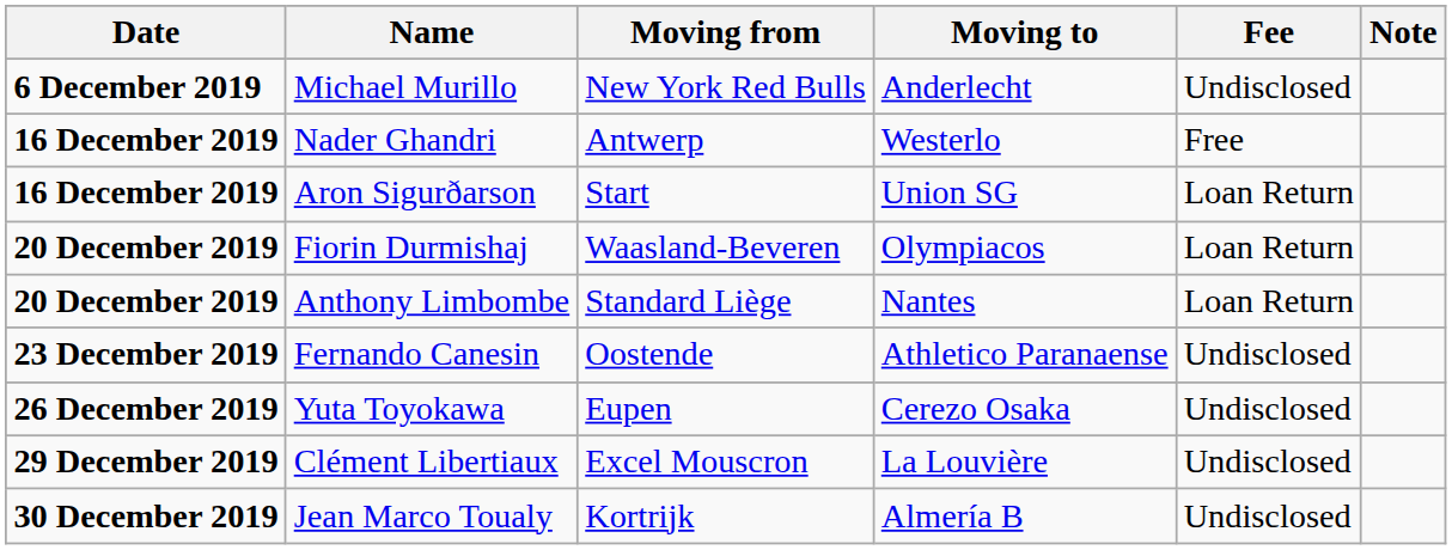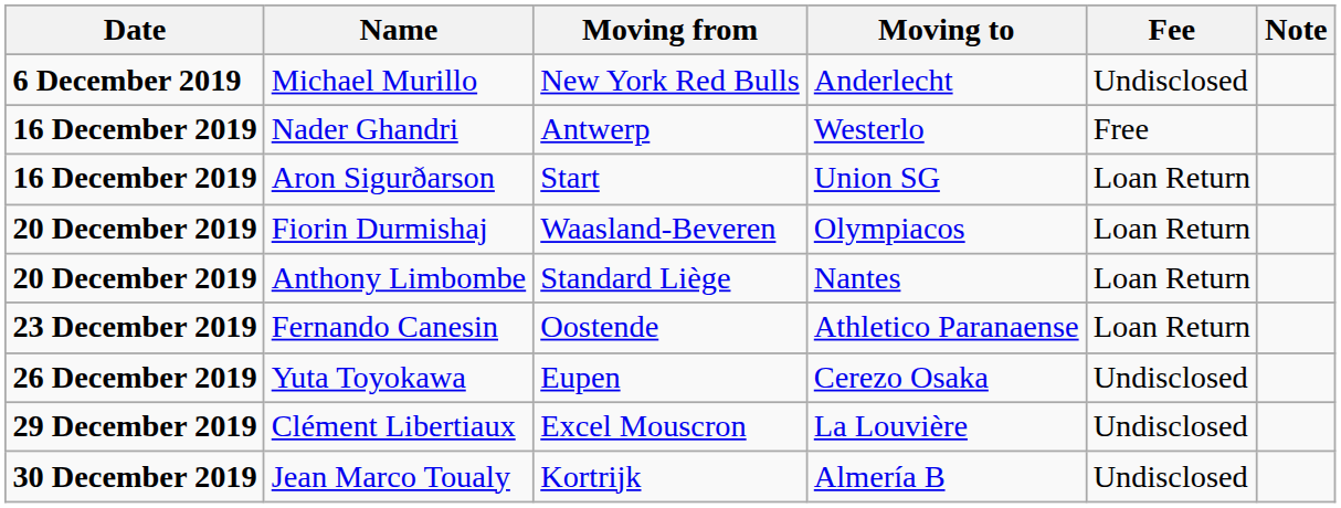 <table class="wikitable sortable">
 <tr e>
 <th>Date</th>
 <th>Name</th>
 <th>Moving from</th>
 <th>Moving to</th>
 <th>Fee</th>
 <th>Note</th>
 </tr>
 <tr>
 <td><strong>6 December 2019</strong></td>
 <td> <a href='#'>Michael Murillo</a></td>
 <td> <a href='#'>New York Red Bulls</a></td>
 <td><a href='#'>Anderlecht</a></td>
 <td>Undisclosed </td>
 <td></td>
 </tr>
 <tr>
 <td><strong>16 December 2019</strong></td>
 <td> <a href='#'>Nader Ghandri</a></td>
 <td><a href='#'>Antwerp</a></td>
 <td><a href='#'>Westerlo</a></td>
 <td>Free </td>
 <td></td>
 </tr>
 <tr>
 <td><strong>16 December 2019</strong></td>
 <td> <a href='#'>Aron Sigurðarson</a></td>
 <td> <a href='#'>Start</a></td>
 <td><a href='#'>Union SG</a></td>
 <td>Loan Return </td>
 <td></td>
 </tr>
 <tr>
 <td><strong>20 December 2019</strong></td>
 <td> <a href='#'>Fiorin Durmishaj</a></td>
 <td><a href='#'>Waasland-Beveren</a></td>
 <td> <a href='#'>Olympiacos</a></td>
 <td>Loan Return </td>
 <td></td>
 </tr>
 <tr>
 <td><strong>20 December 2019</strong></td>
 <td><a href='#'>Anthony Limbombe</a></td>
 <td><a href='#'>Standard Liège</a></td>
 <td> <a href='#'>Nantes</a></td>
 <td>Loan Return </td>
 <td></td>
 </tr>
 <tr>
 <td><strong>23 December 2019</strong></td>
 <td> <a href='#'>Fernando Canesin</a></td>
 <td><a href='#'>Oostende</a></td>
 <td> <a href='#'>Athletico Paranaense</a></td>
-<td>Undisclosed </td>
+<td>Loan Return </td>
 <td></td>
 </tr>
 <tr>
 <td><strong>26 December 2019</strong></td>
 <td> <a href='#'>Yuta Toyokawa</a></td>
 <td><a href='#'>Eupen</a></td>
 <td> <a href='#'>Cerezo Osaka</a></td>
 <td>Undisclosed </td>
 <td></td>
 </tr>
 <tr>
 <td><strong>29 December 2019</strong></td>
 <td><a href='#'>Clément Libertiaux</a></td>
 <td><a href='#'>Excel Mouscron</a></td>
 <td><a href='#'>La Louvière</a></td>
 <td>Undisclosed </td>
 <td></td>
 </tr>
 <tr>
 <td><strong>30 December 2019</strong></td>
 <td> <a href='#'>Jean Marco Toualy</a></td>
 <td><a href='#'>Kortrijk</a></td>
 <td> <a href='#'>Almería B</a></td>
 <td>Undisclosed </td>
 <td></td>
 </tr>
 </table>
